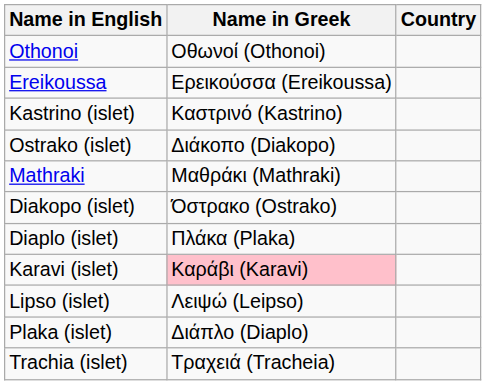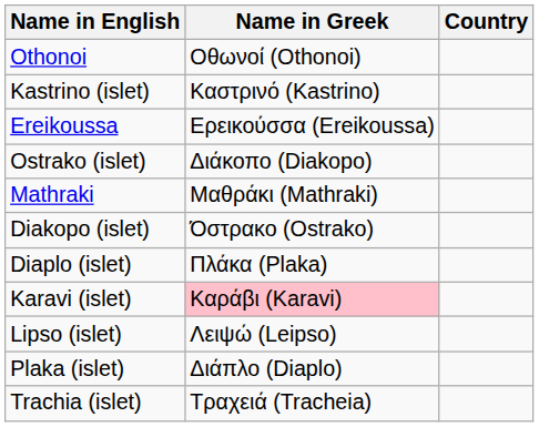 <table class="wikitable sortable toptextcells">
 <tr>
 <th>Name in English</th>
 <th>Name in Greek</th>
 <th>Country</th>
 </tr>
 <tr>
 <td><a href='#'>Othonoi</a></td>
 <td>Οθωνοί (Othonoi)</td>
 <td></td>
 </tr>
 <tr>
-<td><a href='#'>Ereikoussa</a></td>
-<td>Ερεικούσσα (Ereikoussa)</td>
+<td>Kastrino (islet)</td>
+<td>Καστρινό (Kastrino)</td>
 <td></td>
 </tr>
 <tr>
-<td>Kastrino (islet)</td>
-<td>Καστρινό (Kastrino)</td>
+<td><a href='#'>Ereikoussa</a></td>
+<td>Ερεικούσσα (Ereikoussa)</td>
 <td></td>
 </tr>
 <tr>
 <td>Ostrako (islet)</td>
 <td>Διάκοπο (Diakopo)</td>
 <td></td>
 </tr>
 <tr>
 <td><a href='#'>Mathraki</a></td>
 <td>Μαθράκι (Mathraki)</td>
 <td></td>
 </tr>
 <tr>
 <td>Diakopo (islet)</td>
 <td>Όστρακο (Ostrako)</td>
 <td></td>
 </tr>
 <tr>
 <td>Diaplo (islet)</td>
 <td>Πλάκα (Plaka)</td>
 <td></td>
 </tr>
 <tr>
 <td>Karavi (islet)</td>
 <td style="background: pink;">Καράβι (Karavi)</td>
 <td></td>
 </tr>
 <tr>
 <td>Lipso (islet)</td>
 <td>Λειψώ (Leipso)</td>
 <td></td>
 </tr>
 <tr>
 <td>Plaka (islet)</td>
 <td>Διάπλο (Diaplo)</td>
 <td></td>
 </tr>
 <tr>
 <td>Trachia (islet)</td>
 <td>Τραχειά (Tracheia)</td>
 <td></td>
 </tr>
 </table>
